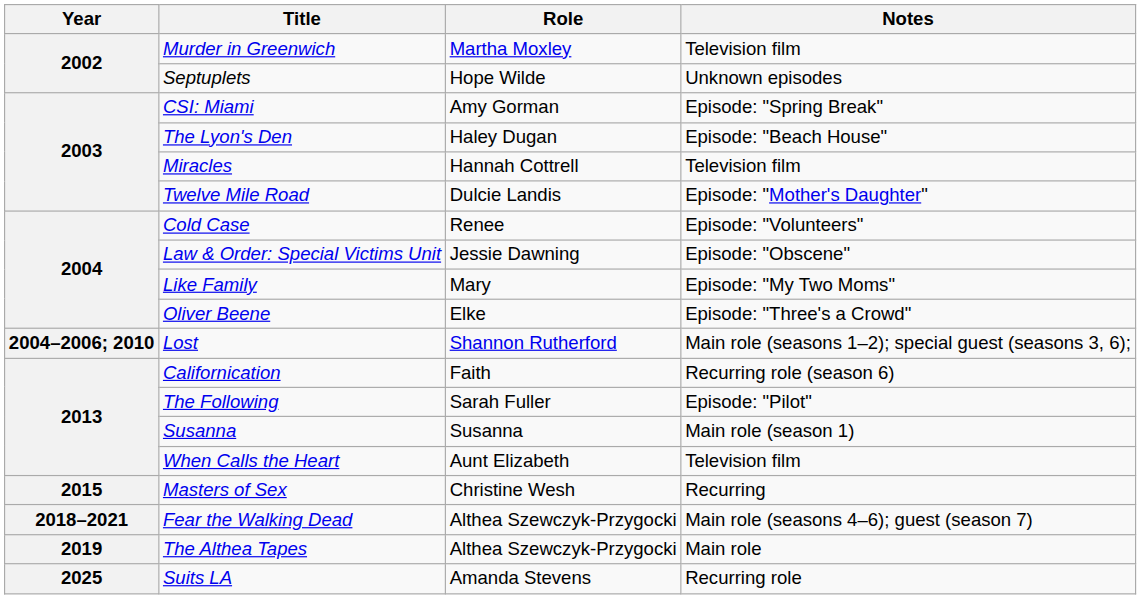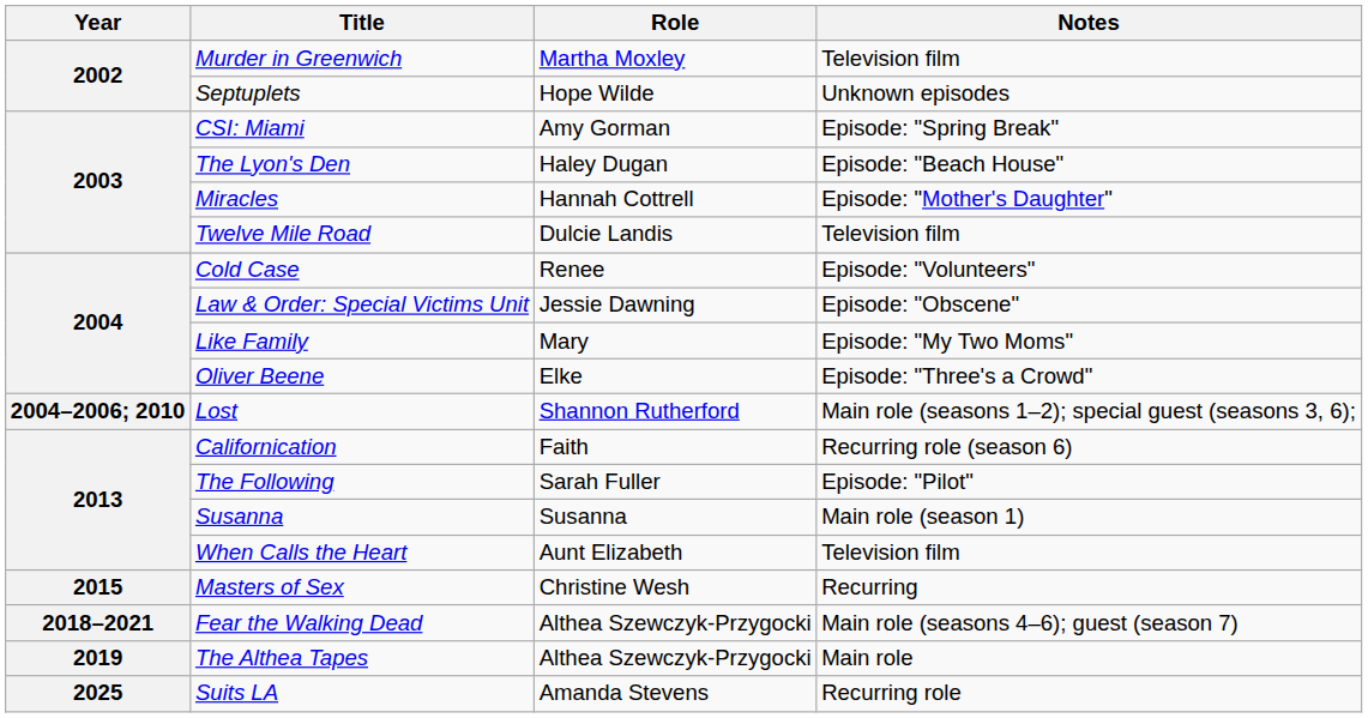 <table class="wikitable plainrowheaders sortable">
 <tr>
 <th scope="col">Year</th>
 <th scope="col">Title</th>
 <th scope="col">Role</th>
 <th scope="col" class="unsortable">Notes</th>
 </tr>
 <tr>
 <th scope="row" rowspan="2">2002</th>
 <td><em><a href='#'>Murder in Greenwich</a></em></td>
 <td><a href='#'>Martha Moxley</a></td>
 <td>Television film</td>
 </tr>
 <tr>
 <td><em>Septuplets</em></td>
 <td>Hope Wilde</td>
 <td>Unknown episodes</td>
 </tr>
 <tr>
 <th scope="row" rowspan="4">2003</th>
 <td><em><a href='#'>CSI: Miami</a></em></td>
 <td>Amy Gorman</td>
 <td>Episode: "Spring Break"</td>
 </tr>
 <tr>
 <td data-sort-value="Lyon's Den, The"><em><a href='#'>The Lyon's Den</a></em></td>
 <td>Haley Dugan</td>
 <td>Episode: "Beach House"</td>
 </tr>
 <tr>
 <td><em><a href='#'>Miracles</a></em></td>
 <td>Hannah Cottrell</td>
-<td>Television film</td>
+<td>Episode: "<a href='#'>Mother's Daughter</a>"</td>
 </tr>
 <tr>
 <td><em><a href='#'>Twelve Mile Road</a></em></td>
 <td>Dulcie Landis</td>
-<td>Episode: "<a href='#'>Mother's Daughter</a>"</td>
+<td>Television film</td>
 </tr>
 <tr>
 <th scope="row" rowspan="4">2004</th>
 <td><em><a href='#'>Cold Case</a></em></td>
 <td>Renee</td>
 <td>Episode: "Volunteers"</td>
 </tr>
 <tr>
 <td><em><a href='#'>Law & Order: Special Victims Unit</a></em></td>
 <td>Jessie Dawning</td>
 <td>Episode: "Obscene"</td>
 </tr>
 <tr>
 <td><em><a href='#'>Like Family</a></em></td>
 <td>Mary</td>
 <td>Episode: "My Two Moms"</td>
 </tr>
 <tr>
 <td><em><a href='#'>Oliver Beene</a></em></td>
 <td>Elke</td>
 <td>Episode: "Three's a Crowd"</td>
 </tr>
 <tr>
 <th scope="row">2004–2006; 2010</th>
 <td><em><a href='#'>Lost</a></em></td>
 <td><a href='#'>Shannon Rutherford</a></td>
 <td>Main role (seasons 1–2); special guest (seasons 3, 6);</td>
 </tr>
 <tr>
 <th scope="row" rowspan="4">2013</th>
 <td><em><a href='#'>Californication</a></em></td>
 <td>Faith</td>
 <td>Recurring role (season 6)</td>
 </tr>
 <tr>
 <td data-sort-value="Following, The"><em><a href='#'>The Following</a></em></td>
 <td>Sarah Fuller</td>
 <td>Episode: "Pilot"</td>
 </tr>
 <tr>
 <td><em><a href='#'>Susanna</a></em></td>
 <td>Susanna</td>
 <td>Main role (season 1)</td>
 </tr>
 <tr>
 <td><em><a href='#'>When Calls the Heart</a></em></td>
 <td>Aunt Elizabeth</td>
 <td>Television film</td>
 </tr>
 <tr>
 <th scope="row">2015</th>
 <td><em><a href='#'>Masters of Sex</a></em></td>
 <td>Christine Wesh</td>
 <td>Recurring</td>
 </tr>
 <tr>
 <th scope="row">2018–2021</th>
 <td><em><a href='#'>Fear the Walking Dead</a></em></td>
 <td>Althea Szewczyk-Przygocki</td>
 <td>Main role (seasons 4–6); guest (season 7)</td>
 </tr>
 <tr>
 <th scope="row">2019</th>
 <td data-sort-value="Althea Tapes, The"><em><a href='#'>The Althea Tapes</a></em></td>
 <td>Althea Szewczyk-Przygocki</td>
 <td>Main role</td>
 </tr>
 <tr>
 <th scope="row">2025</th>
 <td><em><a href='#'>Suits LA</a></em></td>
 <td>Amanda Stevens</td>
 <td>Recurring role</td>
 </tr>
 </table>
